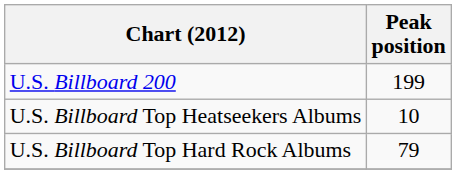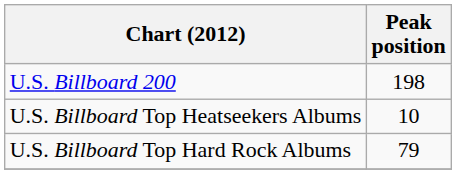 <table class="wikitable sortable">
 <tr>
 <th>Chart (2012)</th>
 <th>Peak<br>position</th>
 </tr>
 <tr>
 <td><a href='#'>U.S. <em>Billboard 200</em></a></td>
-<td align="center">199</td>
+<td align="center">198</td>
 </tr>
 <tr>
 <td>U.S. <em>Billboard</em> Top Heatseekers Albums</td>
 <td align="center">10</td>
 </tr>
 <tr>
 <td>U.S. <em>Billboard</em> Top Hard Rock Albums</td>
 <td align="center">79</td>
 </tr>
 <tr>
 </tr>
 </table>
